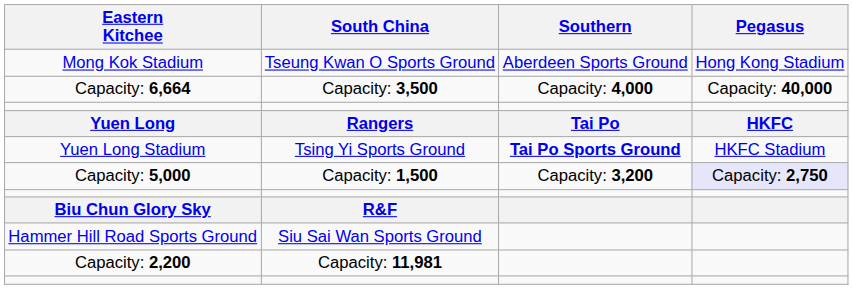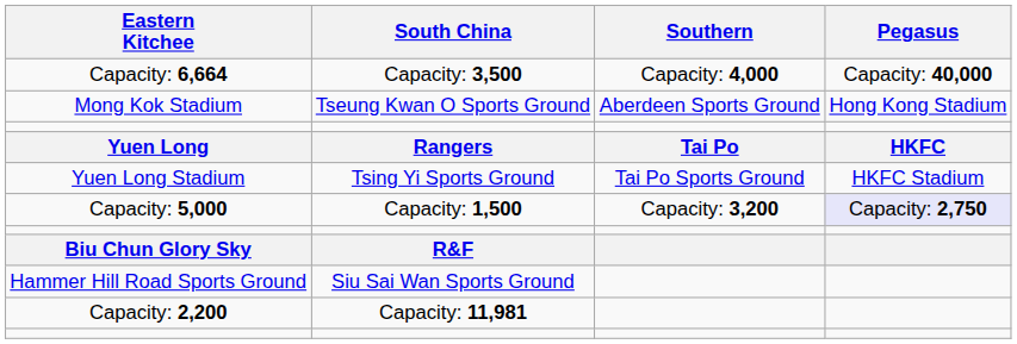 <table class="wikitable" style="text-align:center">
 <tr>
 <th><a href='#'>Eastern</a><br><a href='#'>Kitchee</a></th>
 <th><a href='#'>South China</a></th>
 <th><a href='#'>Southern</a></th>
 <th><a href='#'>Pegasus</a></th>
 </tr>
 <tr>
+<td>Capacity: <strong>6,664</strong></td>
+<td>Capacity: <strong>3,500</strong></td>
+<td>Capacity: <strong>4,000</strong></td>
+<td>Capacity: <strong>40,000</strong></td>
+</tr>
+<tr>
 <td><a href='#'>Mong Kok Stadium</a></td>
 <td><a href='#'>Tseung Kwan O Sports Ground</a></td>
 <td><a href='#'>Aberdeen Sports Ground</a></td>
 <td><a href='#'>Hong Kong Stadium</a></td>
-</tr>
-<tr>
-<td>Capacity: <strong>6,664</strong></td>
-<td>Capacity: <strong>3,500</strong></td>
-<td>Capacity: <strong>4,000</strong></td>
-<td>Capacity: <strong>40,000</strong></td>
 </tr>
 <tr>
 <td></td>
 <td></td>
 <td></td>
 <td></td>
 </tr>
 <tr>
 <th><a href='#'>Yuen Long</a></th>
 <th><a href='#'>Rangers</a></th>
 <th><a href='#'>Tai Po</a></th>
 <th><a href='#'>HKFC</a></th>
 </tr>
 <tr>
 <td><a href='#'>Yuen Long Stadium</a></td>
 <td><a href='#'>Tsing Yi Sports Ground</a></td>
-<td><strong><a href='#'>Tai Po Sports Ground</a></strong></td>
+<td><a href='#'>Tai Po Sports Ground</a></td>
 <td><a href='#'>HKFC Stadium</a></td>
 </tr>
 <tr>
 <td>Capacity: <strong>5,000</strong></td>
 <td>Capacity: <strong>1,500</strong></td>
 <td>Capacity: <strong>3,200</strong></td>
 <td style="background: lavender;">Capacity: <strong>2,750</strong></td>
 </tr>
 <tr>
 <td></td>
 <td></td>
 <td></td>
 <td></td>
 </tr>
 <tr>
 <th><a href='#'>Biu Chun Glory Sky</a></th>
 <th> <a href='#'>R&F</a></th>
 <th></th>
 <th></th>
 </tr>
 <tr>
 <td><a href='#'>Hammer Hill Road Sports Ground</a></td>
 <td><a href='#'>Siu Sai Wan Sports Ground</a></td>
 <td></td>
 <td></td>
 </tr>
 <tr>
 <td>Capacity: <strong>2,200</strong></td>
 <td>Capacity: <strong>11,981</strong></td>
 <td></td>
 <td></td>
 </tr>
 <tr>
 <td></td>
 <td></td>
 <td></td>
 <td></td>
 </tr>
 </table>
